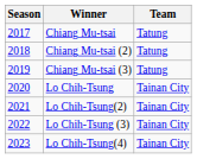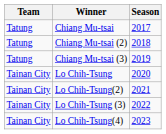 <table class="wikitable" style="font-size:95%;">
 <tr>
+<th>Team</th>
+<th>Winner</th>
 <th>Season</th>
-<th>Winner</th>
-<th>Team</th>
 </tr>
 <tr>
+<td><a href='#'> Tatung</a></td>
+<td> <a href='#'>Chiang Mu-tsai</a></td>
 <td><a href='#'>2017</a></td>
-<td> <a href='#'>Chiang Mu-tsai</a></td>
-<td><a href='#'> Tatung</a></td>
 </tr>
 <tr>
+<td><a href='#'> Tatung</a></td>
+<td> <a href='#'>Chiang Mu-tsai</a> (2)</td>
 <td><a href='#'>2018</a></td>
-<td> <a href='#'>Chiang Mu-tsai</a> (2)</td>
-<td><a href='#'> Tatung</a></td>
 </tr>
 <tr>
+<td><a href='#'> Tatung</a></td>
+<td> <a href='#'>Chiang Mu-tsai</a> (3)</td>
 <td><a href='#'>2019</a></td>
-<td> <a href='#'>Chiang Mu-tsai</a> (3)</td>
-<td><a href='#'> Tatung</a></td>
 </tr>
 <tr>
+<td><a href='#'> Tainan City</a></td>
+<td> <a href='#'> Lo Chih-Tsung</a></td>
 <td><a href='#'> 2020</a></td>
-<td> <a href='#'> Lo Chih-Tsung</a></td>
-<td><a href='#'> Tainan City</a></td>
 </tr>
 <tr>
+<td><a href='#'> Tainan City</a></td>
+<td> <a href='#'> Lo Chih-Tsung</a>(2)</td>
 <td><a href='#'> 2021</a></td>
-<td> <a href='#'> Lo Chih-Tsung</a>(2)</td>
-<td><a href='#'> Tainan City</a></td>
 </tr>
 <tr>
+<td><a href='#'> Tainan City</a></td>
+<td> <a href='#'> Lo Chih-Tsung</a> (3)</td>
 <td><a href='#'> 2022</a></td>
-<td> <a href='#'> Lo Chih-Tsung</a> (3)</td>
-<td><a href='#'> Tainan City</a></td>
 </tr>
 <tr>
+<td><a href='#'> Tainan City</a></td>
+<td> <a href='#'> Lo Chih-Tsung</a>(4)</td>
 <td><a href='#'> 2023</a></td>
-<td> <a href='#'> Lo Chih-Tsung</a>(4)</td>
-<td><a href='#'> Tainan City</a></td>
 </tr>
 </table>
